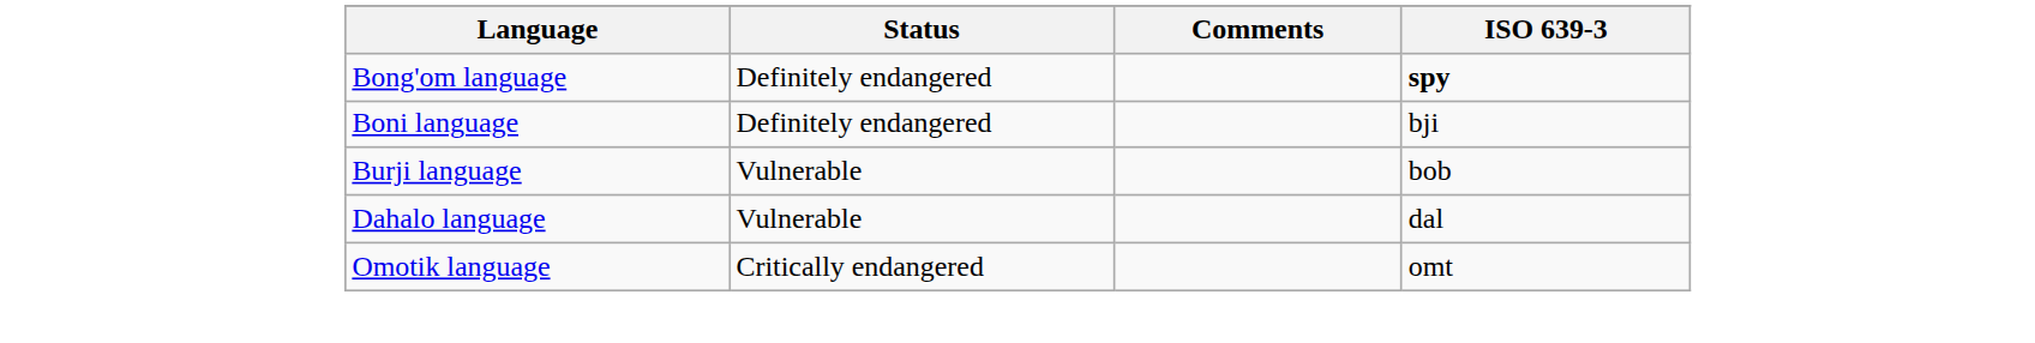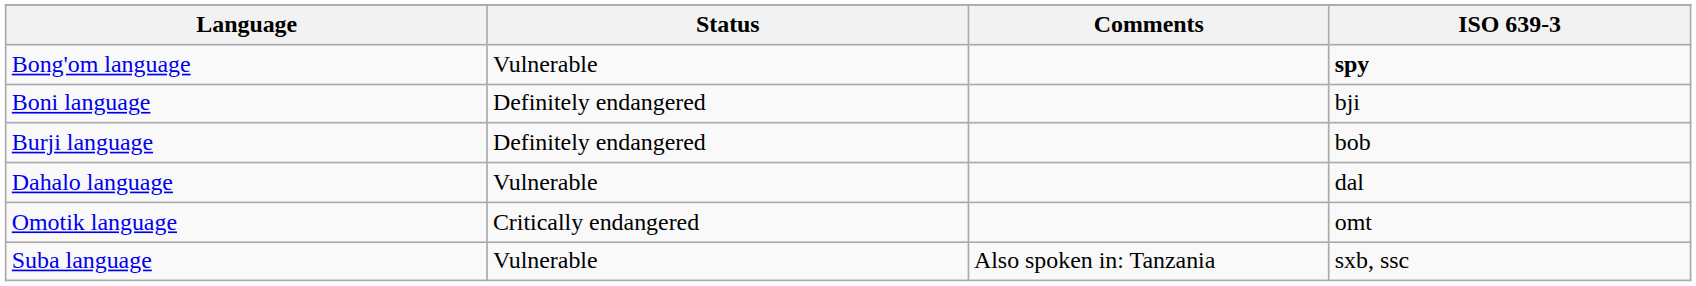 <table class="wikitable" style="margin:auto; font-size:90%;">
 <tr>
 </tr>
 <tr>
 <th style="width:20%;">Language</th>
 <th style="width:20%;">Status</th>
 <th style="width:15%;">Comments</th>
 <th style="width:15%;">ISO 639-3</th>
 </tr>
 <tr>
 <td><a href='#'>Bong'om language</a></td>
-<td>Definitely endangered</td>
+<td>Vulnerable</td>
 <td> </td>
 <td><strong>spy</strong></td>
 </tr>
 <tr>
 <td><a href='#'>Boni language</a></td>
 <td>Definitely endangered</td>
 <td> </td>
 <td>bji</td>
 </tr>
 <tr>
 <td><a href='#'>Burji language</a></td>
-<td>Vulnerable</td>
+<td>Definitely endangered</td>
 <td> </td>
 <td>bob</td>
 </tr>
 <tr>
 <td><a href='#'>Dahalo language</a></td>
 <td>Vulnerable</td>
 <td> </td>
 <td>dal</td>
 </tr>
 <tr>
 <td><a href='#'>Omotik language</a></td>
 <td>Critically endangered</td>
 <td> </td>
 <td>omt</td>
 </tr>
+<tr>
+<td><a href='#'>Suba language</a></td>
+<td>Vulnerable</td>
+<td>Also spoken in: Tanzania</td>
+<td>sxb, ssc</td>
+</tr>
 </table>
